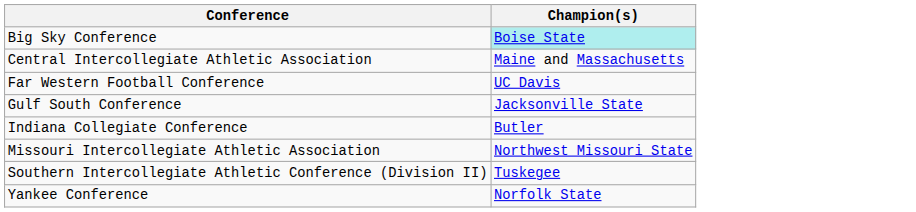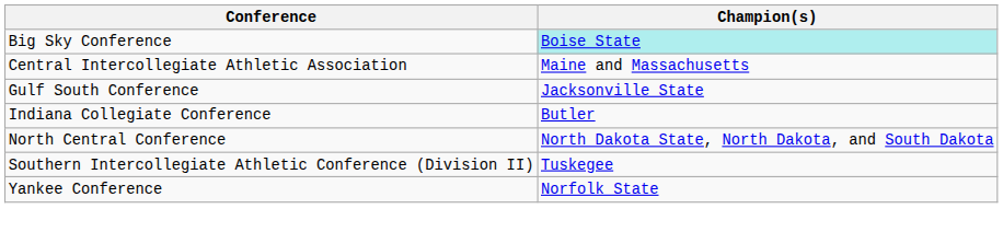 <table class="wikitable">
 <tr>
 <th>Conference</th>
 <th>Champion(s)</th>
 </tr>
 <tr>
 <td>Big Sky Conference</td>
 <td style="background: paleturquoise;"><a href='#'>Boise State</a></td>
 </tr>
 <tr>
 <td>Central Intercollegiate Athletic Association</td>
 <td><a href='#'>Maine</a> and <a href='#'>Massachusetts</a></td>
 </tr>
 <tr>
-<td>Far Western Football Conference</td>
-<td><a href='#'>UC Davis</a></td>
-</tr>
-<tr>
 <td>Gulf South Conference</td>
 <td><a href='#'>Jacksonville State</a></td>
 </tr>
 <tr>
 <td>Indiana Collegiate Conference</td>
 <td><a href='#'>Butler</a></td>
 </tr>
 <tr>
-<td>Missouri Intercollegiate Athletic Association</td>
-<td><a href='#'>Northwest Missouri State</a></td>
+<td>North Central Conference</td>
+<td><a href='#'>North Dakota State</a>, <a href='#'>North Dakota</a>, and <a href='#'>South Dakota</a><br></td>
 </tr>
 <tr>
 <td>Southern Intercollegiate Athletic Conference (Division II)</td>
 <td><a href='#'>Tuskegee</a><br></td>
 </tr>
 <tr>
 <td>Yankee Conference</td>
 <td><a href='#'>Norfolk State</a></td>
 </tr>
 </table>
